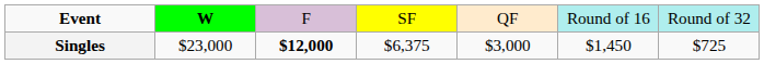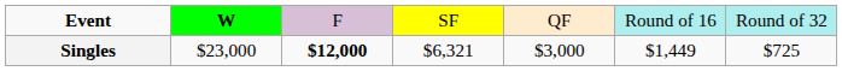 <table class=wikitable style=font-size:95%;text-align:center>
 <tr>
 <td style="width:130px"><strong>Event</strong></td>
 <td style="width:85px; background:lime"><strong>W</strong></td>
 <td style="width:85px; background:thistle">F</td>
 <td style="width:85px; background:#ffff00">SF</td>
 <td style="width:85px; background:#ffebcd">QF</td>
 <td style="width:85px; background:#afeeee">Round of 16</td>
 <td style="width:85px; background:#afeeee">Round of 32</td>
 </tr>
 <tr>
 <th style=background:#f3f3f3>Singles </th>
 <td>$23,000</td>
 <td><strong>$12,000</strong></td>
-<td>$6,375</td>
+<td>$6,321</td>
 <td>$3,000</td>
-<td>$1,450</td>
+<td>$1,449</td>
 <td>$725</td>
 </tr>
 </table>
